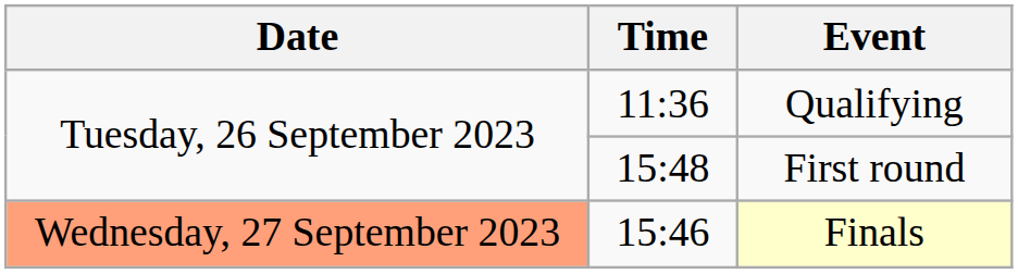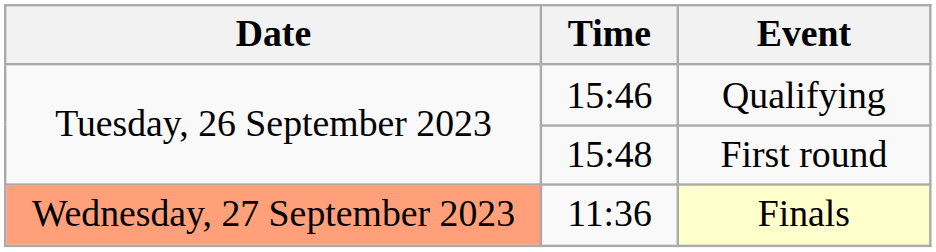 <table class = "wikitable" style="text-align:center;">
 <tr>
 <th width=220>Date</th>
 <th width=50>Time</th>
 <th width=100>Event</th>
 </tr>
 <tr>
 <td rowspan=2>Tuesday, 26 September 2023</td>
-<td>11:36</td>
+<td>15:46</td>
 <td>Qualifying</td>
 </tr>
 <tr>
 <td>15:48</td>
 <td>First round</td>
 </tr>
 <tr>
 <td style="background: lightsalmon;">Wednesday, 27 September 2023</td>
-<td>15:46</td>
+<td>11:36</td>
 <td bgcolor=ffffcc>Finals</td>
 </tr>
 </table>
